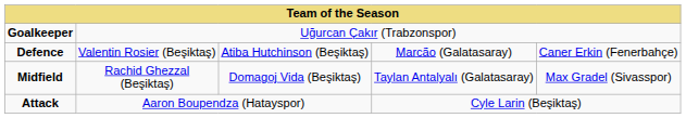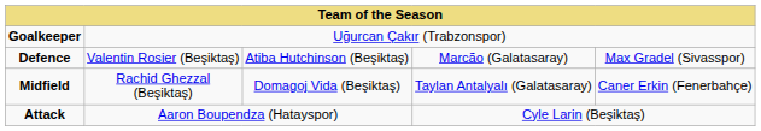 <table class="wikitable" style="text-align:center">
 <tr>
 <th style="background-color: #eedd82"     colspan="13">Team of the Season</th>
 </tr>
 <tr>
 <td><strong>Goalkeeper</strong></td>
 <td colspan="4"> <a href='#'>Uğurcan Çakır</a> (Trabzonspor)</td>
 </tr>
 <tr>
 <td><strong>Defence</strong></td>
 <td lowspan="1"> <a href='#'>Valentin Rosier</a> (Beşiktaş)</td>
 <td lowspan="1"> <a href='#'>Atiba Hutchinson</a> (Beşiktaş)</td>
 <td> <a href='#'>Marcão</a> (Galatasaray)</td>
-<td> <a href='#'>Caner Erkin</a> (Fenerbahçe)</td>
+<td lowspan="1"> <a href='#'>Max Gradel</a> (Sivasspor)</td>
 </tr>
 <tr>
 <td><strong>Midfield</strong></td>
 <td> <a href='#'>Rachid Ghezzal</a><br>(Beşiktaş)</td>
 <td lowspan="1"> <a href='#'>Domagoj Vida</a> (Beşiktaş)</td>
 <td lowspan="1"> <a href='#'>Taylan Antalyalı</a> (Galatasaray)</td>
-<td lowspan="1"> <a href='#'>Max Gradel</a> (Sivasspor)</td>
+<td> <a href='#'>Caner Erkin</a> (Fenerbahçe)</td>
 </tr>
 <tr>
 <td><strong>Attack</strong></td>
 <td colspan="2.5"> <a href='#'>Aaron Boupendza</a> (Hatayspor)</td>
 <td colspan="2.5"> <a href='#'>Cyle Larin</a> (Beşiktaş)</td>
 </tr>
 </table>
